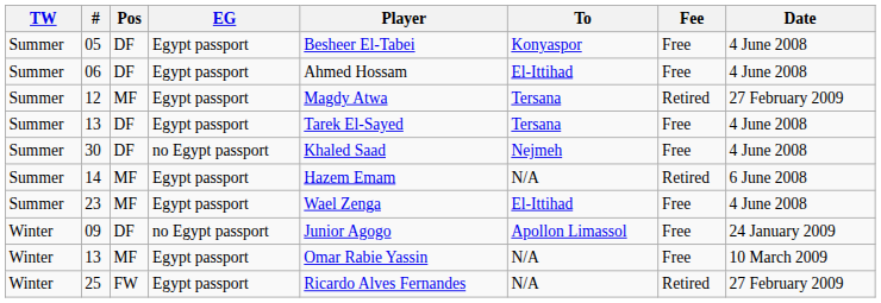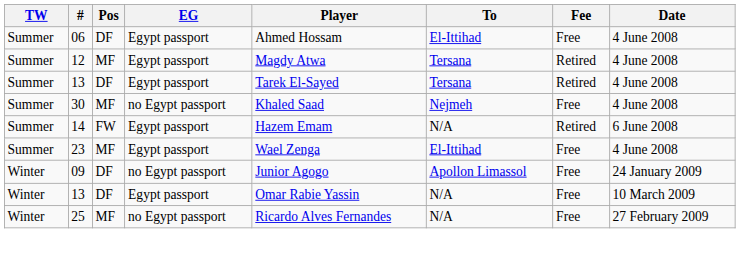 <table width=65% class="wikitable" style="text-align:center; font-size:95%; text-align:left">
 <tr>
 <th><a href='#'>TW</a></th>
 <th>#</th>
 <th>Pos</th>
 <th><a href='#'>EG</a></th>
 <th>Player</th>
 <th>To</th>
 <th>Fee</th>
 <th>Date</th>
-</tr>
-<tr --->
-<td>Summer</td>
-<td>05</td>
-<td>DF</td>
-<td>Egypt passport</td>
-<td> <a href='#'>Besheer El-Tabei</a></td>
-<td><a href='#'>Konyaspor</a></td>
-<td>Free</td>
-<td>4 June 2008</td>
 </tr>
 <tr --->
 <td>Summer</td>
 <td>06</td>
 <td>DF</td>
 <td>Egypt passport</td>
 <td> Ahmed Hossam</td>
 <td><a href='#'>El-Ittihad</a></td>
 <td>Free</td>
 <td>4 June 2008</td>
 </tr>
 <tr --->
 <td>Summer</td>
 <td>12</td>
 <td>MF</td>
 <td>Egypt passport</td>
 <td> <a href='#'>Magdy Atwa</a></td>
 <td><a href='#'>Tersana</a></td>
 <td>Retired</td>
-<td>27 February 2009</td>
+<td>4 June 2008</td>
 </tr>
 <tr --->
 <td>Summer</td>
 <td>13</td>
 <td>DF</td>
 <td>Egypt passport</td>
 <td> <a href='#'>Tarek El-Sayed</a></td>
 <td><a href='#'>Tersana</a></td>
-<td>Free</td>
+<td>Retired</td>
 <td>4 June 2008</td>
 </tr>
 <tr --->
 <td>Summer</td>
 <td>30</td>
-<td>DF</td>
+<td>MF</td>
 <td>no Egypt passport</td>
 <td> <a href='#'>Khaled Saad</a></td>
 <td><a href='#'>Nejmeh</a></td>
 <td>Free</td>
 <td>4 June 2008</td>
 </tr>
 <tr --->
 <td>Summer</td>
 <td>14</td>
-<td>MF</td>
+<td>FW</td>
 <td>Egypt passport</td>
 <td> <a href='#'>Hazem Emam</a></td>
 <td>N/A</td>
 <td>Retired</td>
 <td>6 June 2008</td>
 </tr>
 <tr --->
 <td>Summer</td>
 <td>23</td>
 <td>MF</td>
 <td>Egypt passport</td>
 <td> <a href='#'>Wael Zenga</a></td>
 <td><a href='#'>El-Ittihad</a></td>
 <td>Free</td>
 <td>4 June 2008</td>
 </tr>
 <tr --->
 <td>Winter</td>
 <td>09</td>
 <td>DF</td>
 <td>no Egypt passport</td>
 <td> <a href='#'>Junior Agogo</a></td>
 <td><a href='#'>Apollon Limassol</a></td>
 <td>Free</td>
 <td>24 January 2009</td>
 </tr>
 <tr --->
 <td>Winter</td>
 <td>13</td>
-<td>MF</td>
+<td>DF</td>
 <td>Egypt passport</td>
 <td> <a href='#'>Omar Rabie Yassin</a></td>
 <td>N/A</td>
 <td>Free</td>
 <td>10 March 2009</td>
 </tr>
 <tr --->
 <td>Winter</td>
 <td>25</td>
-<td>FW</td>
-<td>Egypt passport</td>
+<td>MF</td>
+<td>no Egypt passport</td>
 <td> <a href='#'>Ricardo Alves Fernandes</a></td>
 <td>N/A</td>
-<td>Retired</td>
+<td>Free</td>
 <td>27 February 2009</td>
 </tr>
 </table>
